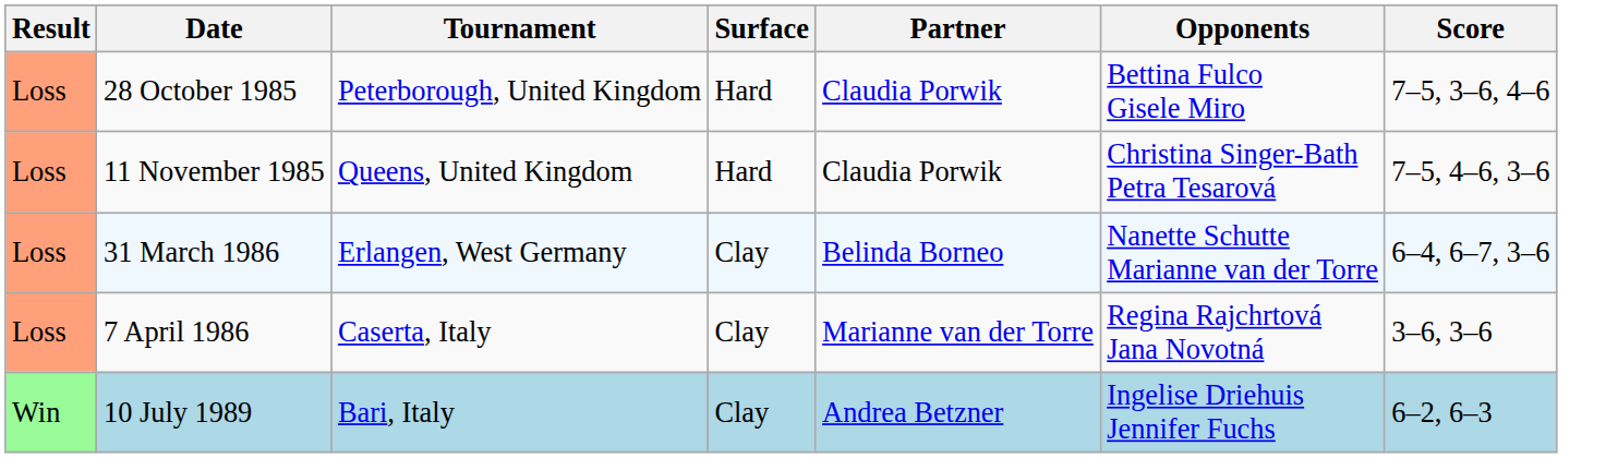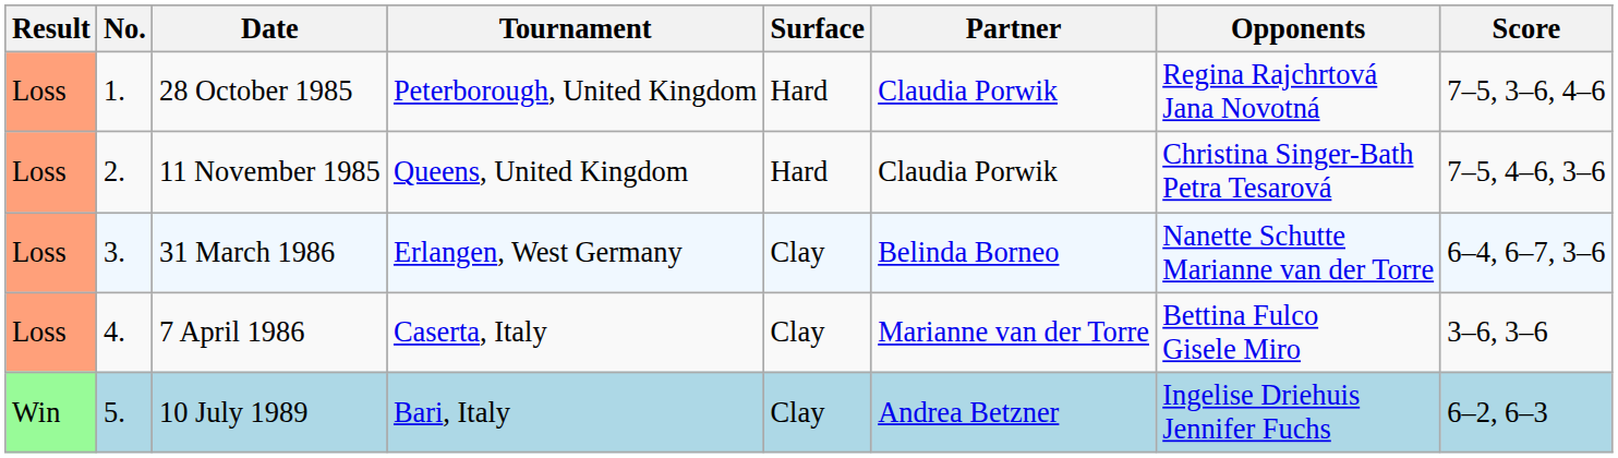 <table class="wikitable" style="font-size:97%">
 <tr>
 <th>Result</th>
+<th>No.</th>
 <th>Date</th>
 <th>Tournament</th>
 <th>Surface</th>
 <th>Partner</th>
 <th>Opponents</th>
 <th>Score</th>
 </tr>
 <tr>
 <td style="background:#ffa07a;">Loss</td>
+<td>1.</td>
 <td>28 October 1985</td>
 <td><a href='#'>Peterborough</a>, United Kingdom</td>
 <td>Hard</td>
 <td> <a href='#'>Claudia Porwik</a></td>
-<td> <a href='#'>Bettina Fulco</a> <br>  <a href='#'>Gisele Miro</a></td>
+<td> <a href='#'>Regina Rajchrtová</a> <br>  <a href='#'>Jana Novotná</a></td>
 <td>7–5, 3–6, 4–6</td>
 </tr>
 <tr>
 <td style="background:#ffa07a;">Loss</td>
+<td>2.</td>
 <td>11 November 1985</td>
 <td><a href='#'>Queens</a>, United Kingdom</td>
 <td>Hard</td>
 <td> Claudia Porwik</td>
 <td> <a href='#'>Christina Singer-Bath</a> <br>  <a href='#'>Petra Tesarová</a></td>
 <td>7–5, 4–6, 3–6</td>
 </tr>
 <tr style="background:#f0f8ff;">
 <td style="background:#ffa07a;">Loss</td>
+<td>3.</td>
 <td>31 March 1986</td>
 <td><a href='#'>Erlangen</a>, West Germany</td>
 <td>Clay</td>
 <td> <a href='#'>Belinda Borneo</a></td>
 <td> <a href='#'>Nanette Schutte</a> <br>  <a href='#'>Marianne van der Torre</a></td>
 <td>6–4, 6–7, 3–6</td>
 </tr>
 <tr>
 <td style="background:#ffa07a;">Loss</td>
+<td>4.</td>
 <td>7 April 1986</td>
 <td><a href='#'>Caserta</a>, Italy</td>
 <td>Clay</td>
 <td> <a href='#'>Marianne van der Torre</a></td>
-<td> <a href='#'>Regina Rajchrtová</a> <br>  <a href='#'>Jana Novotná</a></td>
+<td> <a href='#'>Bettina Fulco</a> <br>  <a href='#'>Gisele Miro</a></td>
 <td>3–6, 3–6</td>
 </tr>
 <tr style="background:lightblue;">
 <td style="background:#98fb98;">Win</td>
+<td>5.</td>
 <td>10 July 1989</td>
 <td><a href='#'>Bari</a>, Italy</td>
 <td>Clay</td>
 <td> <a href='#'>Andrea Betzner</a></td>
 <td> <a href='#'>Ingelise Driehuis</a> <br>  <a href='#'>Jennifer Fuchs</a></td>
 <td>6–2, 6–3</td>
 </tr>
 </table>
